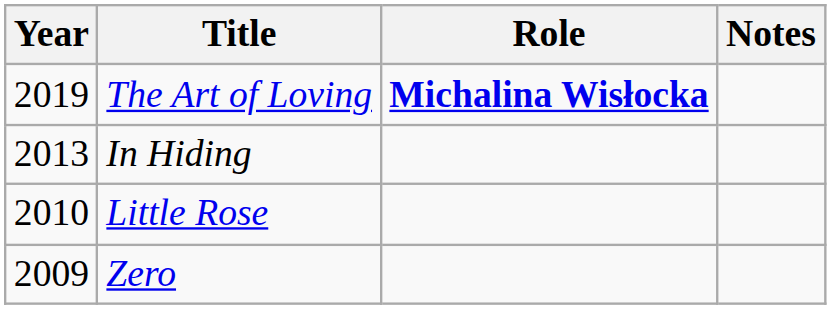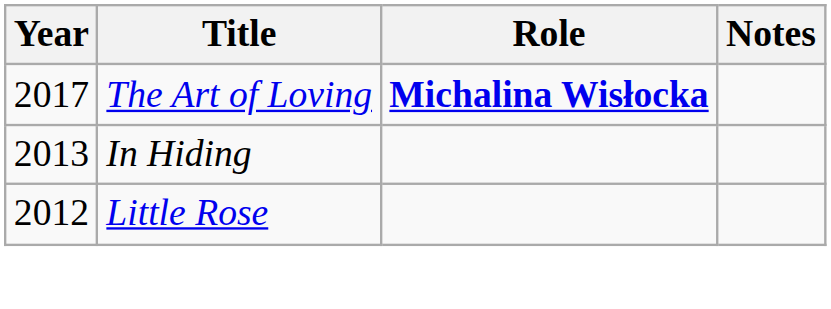 <table class="wikitable sortable">
 <tr>
 <th>Year</th>
 <th>Title</th>
 <th>Role</th>
 <th class="unsortable">Notes</th>
 </tr>
 <tr>
-<td>2019</td>
+<td>2017</td>
 <td><em><a href='#'>The Art of Loving</a></em></td>
 <td><strong><a href='#'>Michalina Wisłocka</a></strong></td>
 <td></td>
 </tr>
 <tr>
 <td>2013</td>
 <td><em>In Hiding</em></td>
 <td></td>
 <td></td>
 </tr>
 <tr>
-<td>2010</td>
+<td>2012</td>
 <td><em><a href='#'>Little Rose</a></em></td>
 <td></td>
 <td></td>
 </tr>
-<tr>
-<td>2009</td>
-<td><em><a href='#'>Zero</a></em></td>
-<td></td>
-<td></td>
-</tr>
 </table>
